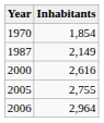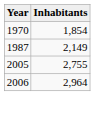 <table class="wikitable">
 <tr>
 <th style="background:#efefef;">Year</th>
 <th style="background:#efefef;">Inhabitants</th>
 </tr>
 <tr ---->
 <td>1970</td>
 <td align="right">1,854</td>
 </tr>
 <tr ---->
 <td>1987</td>
 <td align="right">2,149</td>
 </tr>
 <tr ---->
-<td>2000</td>
-<td align="right">2,616</td>
-</tr>
-<tr ---->
 <td>2005</td>
 <td align="right">2,755</td>
 </tr>
 <tr ---->
 <td>2006</td>
 <td align="right">2,964</td>
 </tr>
 </table>
